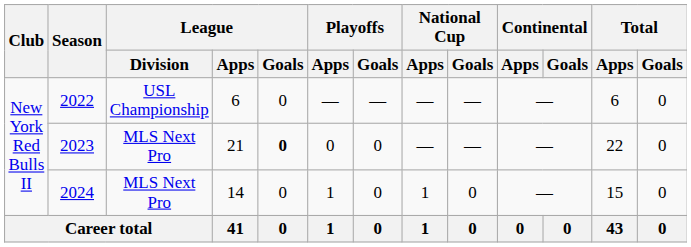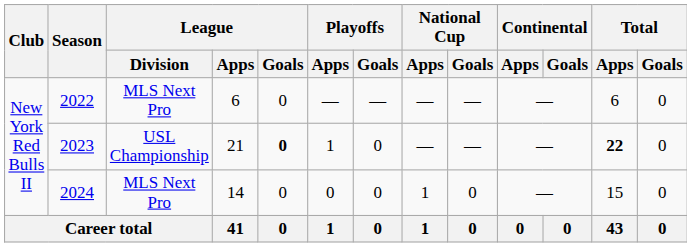 <table class="wikitable" style="text-align: center;">
 <tr>
 <th rowspan=2>Club</th>
 <th rowspan=2>Season</th>
 <th colspan=3>League</th>
 <th colspan=2>Playoffs</th>
 <th colspan=2>National Cup</th>
 <th colspan=2>Continental</th>
 <th colspan=2>Total</th>
 </tr>
 <tr>
 <th>Division</th>
 <th>Apps</th>
 <th>Goals</th>
 <th>Apps</th>
 <th>Goals</th>
 <th>Apps</th>
 <th>Goals</th>
 <th>Apps</th>
 <th>Goals</th>
 <th>Apps</th>
 <th>Goals</th>
 </tr>
 <tr>
 <td rowspan=3><a href='#'>New York Red Bulls II</a></td>
 <td><a href='#'>2022</a></td>
-<td><a href='#'>USL Championship</a></td>
+<td><a href='#'>MLS Next Pro</a></td>
 <td>6</td>
 <td>0</td>
 <td>—</td>
 <td>—</td>
 <td>—</td>
 <td>—</td>
 <td colspan=2>—</td>
 <td>6</td>
 <td>0</td>
 </tr>
 <tr>
 <td><a href='#'>2023</a></td>
-<td><a href='#'>MLS Next Pro</a></td>
+<td><a href='#'>USL Championship</a></td>
 <td>21</td>
 <td><strong>0</strong></td>
-<td>0</td>
+<td>1</td>
 <td>0</td>
 <td>—</td>
 <td>—</td>
 <td colspan=2>—</td>
-<td>22</td>
+<td><strong>22</strong></td>
 <td>0</td>
 </tr>
 <tr>
 <td><a href='#'>2024</a></td>
 <td><a href='#'>MLS Next Pro</a></td>
 <td>14</td>
 <td>0</td>
-<td>1</td>
+<td>0</td>
 <td>0</td>
 <td>1</td>
 <td>0</td>
 <td colspan=2>—</td>
 <td>15</td>
 <td>0</td>
 </tr>
 <tr>
 <th colspan=3>Career total</th>
 <th>41</th>
 <th>0</th>
 <th>1</th>
 <th>0</th>
 <th>1</th>
 <th>0</th>
 <th>0</th>
 <th>0</th>
 <th>43</th>
 <th>0</th>
 </tr>
 </table>
